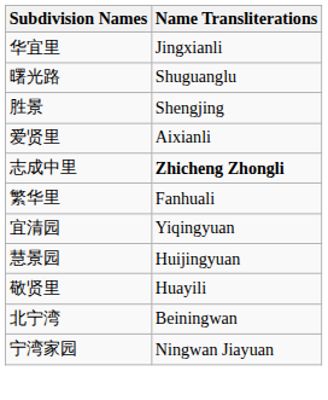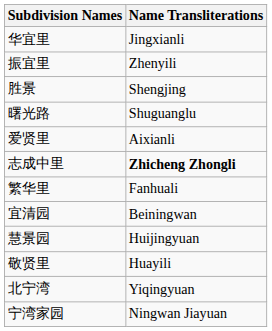 <table class="wikitable sortable">
 <tr>
 <th>Subdivision Names</th>
 <th>Name Transliterations</th>
 </tr>
 <tr>
 <td>华宜里</td>
 <td>Jingxianli</td>
 </tr>
 <tr>
-<td>曙光路</td>
-<td>Shuguanglu</td>
+<td>振宜里</td>
+<td>Zhenyili</td>
 </tr>
 <tr>
 <td>胜景</td>
 <td>Shengjing</td>
+</tr>
+<tr>
+<td>曙光路</td>
+<td>Shuguanglu</td>
 </tr>
 <tr>
 <td>爱贤里</td>
 <td>Aixianli</td>
 </tr>
 <tr>
 <td>志成中里</td>
 <td><strong>Zhicheng Zhongli</strong></td>
 </tr>
 <tr>
 <td>繁华里</td>
 <td>Fanhuali</td>
 </tr>
 <tr>
 <td>宜清园</td>
-<td>Yiqingyuan</td>
+<td>Beiningwan</td>
 </tr>
 <tr>
 <td>慧景园</td>
 <td>Huijingyuan</td>
 </tr>
 <tr>
 <td>敬贤里</td>
 <td>Huayili</td>
 </tr>
 <tr>
 <td>北宁湾</td>
-<td>Beiningwan</td>
+<td>Yiqingyuan</td>
 </tr>
 <tr>
 <td>宁湾家园</td>
 <td>Ningwan Jiayuan</td>
 </tr>
 </table>
